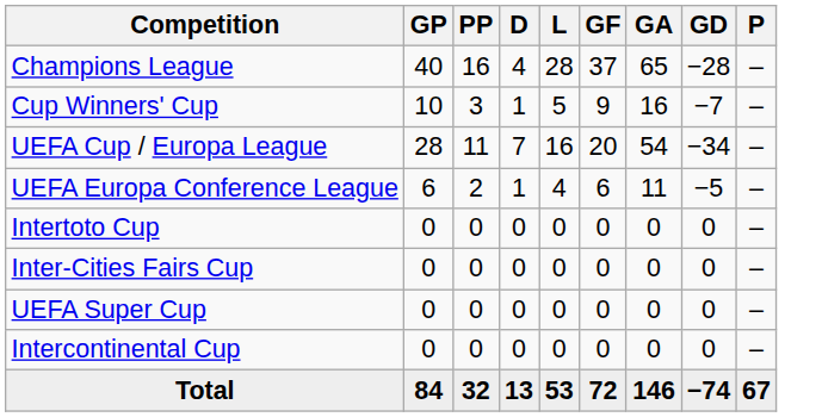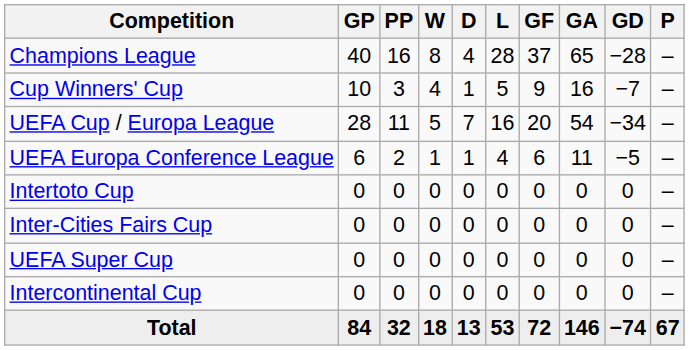 <table class="wikitable sortable" style="text-align: center;">
 <tr>
 <th>Competition</th>
 <th>GP</th>
 <th>PP</th>
+<th>W</th>
 <th>D</th>
 <th>L</th>
 <th>GF</th>
 <th>GA</th>
 <th>GD</th>
 <th>P</th>
 </tr>
 <tr>
 <td align=left><a href='#'>Champions League</a></td>
 <td>40</td>
 <td>16</td>
+<td>8</td>
 <td>4</td>
 <td>28</td>
 <td>37</td>
 <td>65</td>
 <td>−28</td>
 <td>–</td>
 </tr>
 <tr>
 <td align=left><a href='#'>Cup Winners' Cup</a></td>
 <td>10</td>
 <td>3</td>
+<td>4</td>
 <td>1</td>
 <td>5</td>
 <td>9</td>
 <td>16</td>
 <td>−7</td>
 <td>–</td>
 </tr>
 <tr>
 <td align=left><a href='#'>UEFA Cup</a> / <a href='#'>Europa League</a></td>
 <td>28</td>
 <td>11</td>
+<td>5</td>
 <td>7</td>
 <td>16</td>
 <td>20</td>
 <td>54</td>
 <td>−34</td>
 <td>–</td>
 </tr>
 <tr>
 <td align=left><a href='#'>UEFA Europa Conference League</a></td>
 <td>6</td>
 <td>2</td>
 <td>1</td>
+<td>1</td>
 <td>4</td>
 <td>6</td>
 <td>11</td>
 <td>−5</td>
 <td>–</td>
 </tr>
 <tr>
 <td align=left><a href='#'>Intertoto Cup</a></td>
+<td>0</td>
 <td>0</td>
 <td>0</td>
 <td>0</td>
 <td>0</td>
 <td>0</td>
 <td>0</td>
 <td>0</td>
 <td>–</td>
 </tr>
 <tr>
 <td align=left><a href='#'>Inter-Cities Fairs Cup</a></td>
 <td>0</td>
 <td>0</td>
 <td>0</td>
 <td>0</td>
 <td>0</td>
 <td>0</td>
 <td>0</td>
+<td>0</td>
 <td>–</td>
 </tr>
 <tr>
 <td align=left><a href='#'>UEFA Super Cup</a></td>
+<td>0</td>
 <td>0</td>
 <td>0</td>
 <td>0</td>
 <td>0</td>
 <td>0</td>
 <td>0</td>
 <td>0</td>
 <td>–</td>
 </tr>
 <tr>
 <td align=left><a href='#'>Intercontinental Cup</a></td>
 <td>0</td>
 <td>0</td>
 <td>0</td>
 <td>0</td>
 <td>0</td>
 <td>0</td>
 <td>0</td>
+<td>0</td>
 <td>–</td>
 </tr>
 <tr class="unsortable" style="background:#eee;">
 <td><strong>Total</strong></td>
 <td><strong>84</strong></td>
 <td><strong>32</strong></td>
+<td><strong>18</strong></td>
 <td><strong>13</strong></td>
 <td><strong>53</strong></td>
 <td><strong>72</strong></td>
 <td><strong>146</strong></td>
 <td><strong>−74</strong></td>
 <td><strong>67</strong></td>
 </tr>
 </table>
